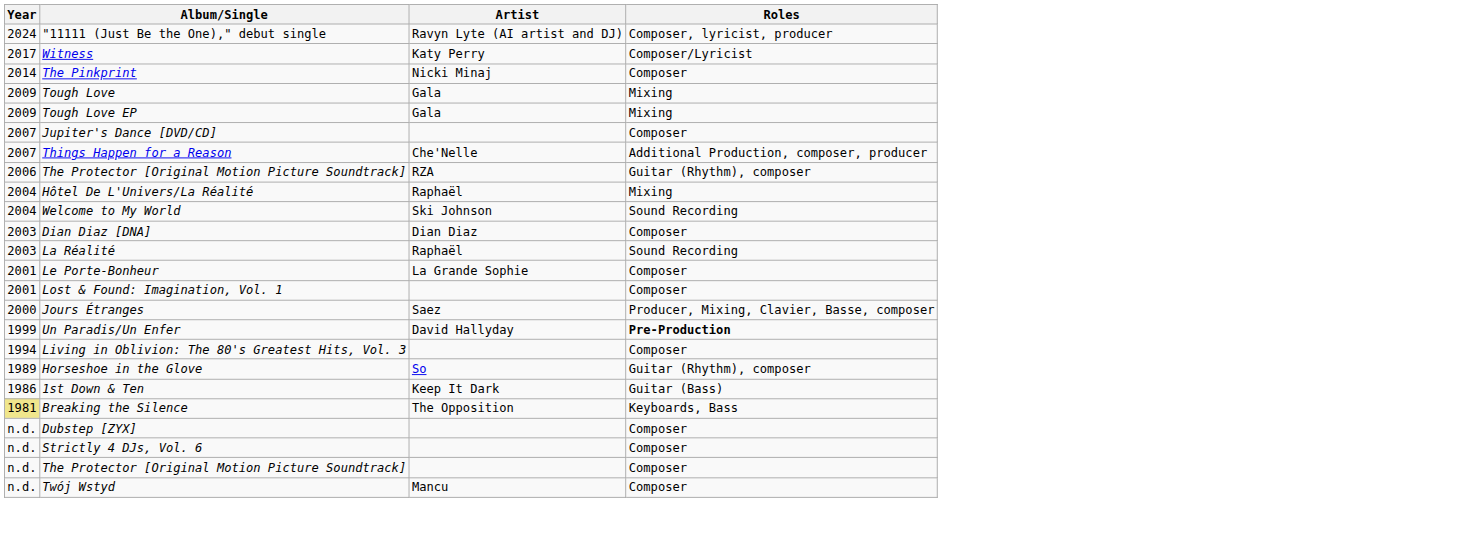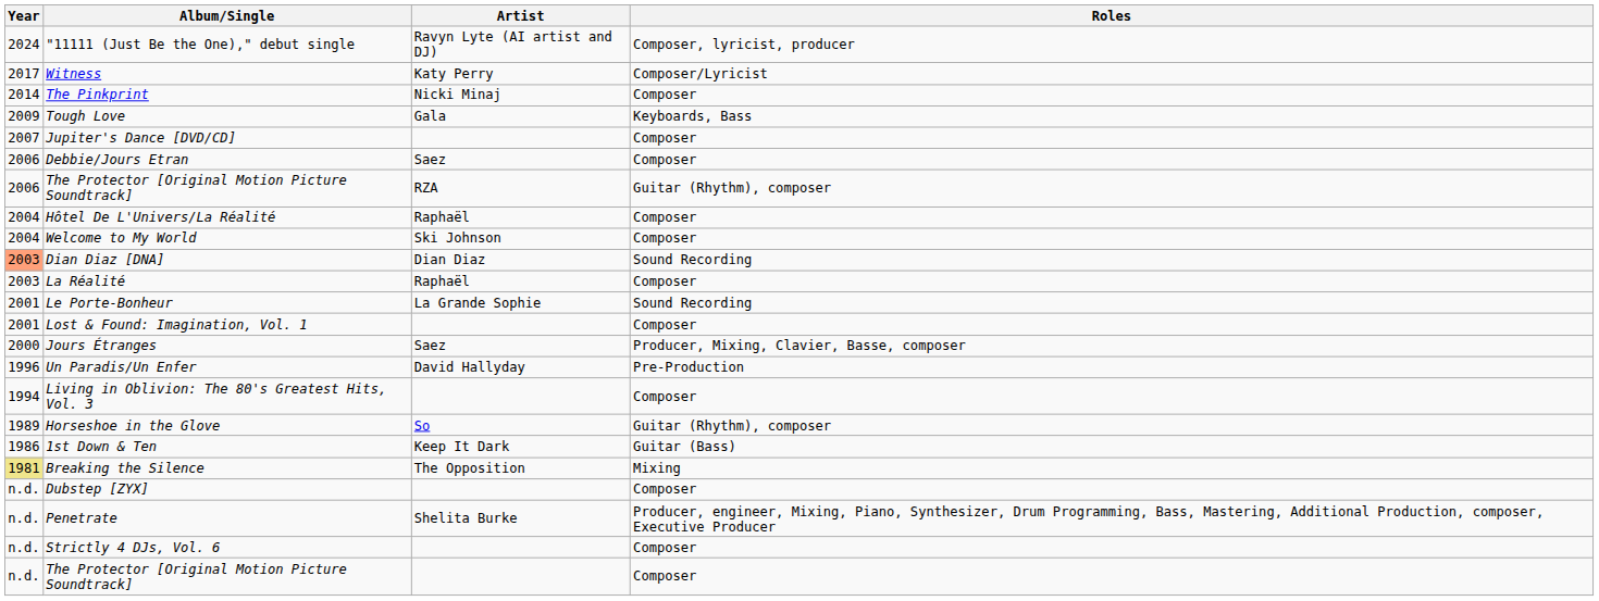 <table class="wikitable">
 <tr>
 <th>Year</th>
 <th>Album/Single</th>
 <th>Artist</th>
 <th>Roles</th>
 </tr>
 <tr>
 <td>2024</td>
 <td>"11111 (Just Be the One)," debut single</td>
 <td>Ravyn Lyte (AI artist and DJ)</td>
 <td>Composer, lyricist, producer</td>
 </tr>
 <tr>
 <td>2017</td>
 <td><em><a href='#'>Witness</a></em></td>
 <td>Katy Perry</td>
 <td>Composer/Lyricist</td>
 </tr>
 <tr>
 <td>2014</td>
 <td><em><a href='#'>The Pinkprint</a></em></td>
 <td>Nicki Minaj</td>
 <td>Composer</td>
 </tr>
 <tr>
 <td>2009</td>
 <td><em>Tough Love</em></td>
 <td>Gala</td>
-<td>Mixing</td>
-</tr>
-<tr>
-<td>2009</td>
-<td><em>Tough Love EP</em></td>
-<td>Gala</td>
-<td>Mixing</td>
+<td>Keyboards, Bass</td>
 </tr>
 <tr>
 <td>2007</td>
 <td><em>Jupiter's Dance [DVD/CD]</em></td>
 <td></td>
 <td>Composer</td>
 </tr>
 <tr>
-<td>2007</td>
-<td><em><a href='#'>Things Happen for a Reason</a></em></td>
-<td>Che'Nelle</td>
-<td>Additional Production, composer, producer</td>
+<td>2006</td>
+<td><em>Debbie/Jours Etran</em></td>
+<td>Saez</td>
+<td>Composer</td>
 </tr>
 <tr>
 <td>2006</td>
 <td><em>The Protector [Original Motion Picture Soundtrack]</em></td>
 <td>RZA</td>
 <td>Guitar (Rhythm), composer</td>
 </tr>
 <tr>
 <td>2004</td>
 <td><em>Hôtel De L'Univers/La Réalité</em></td>
 <td>Raphaël</td>
-<td>Mixing</td>
+<td>Composer</td>
 </tr>
 <tr>
 <td>2004</td>
 <td><em>Welcome to My World</em></td>
 <td>Ski Johnson</td>
-<td>Sound Recording</td>
+<td>Composer</td>
 </tr>
 <tr>
-<td>2003</td>
+<td style="background: lightsalmon;">2003</td>
 <td><em>Dian Diaz [DNA]</em></td>
 <td>Dian Diaz</td>
-<td>Composer</td>
+<td>Sound Recording</td>
 </tr>
 <tr>
 <td>2003</td>
 <td><em>La Réalité</em></td>
 <td>Raphaël</td>
-<td>Sound Recording</td>
+<td>Composer</td>
 </tr>
 <tr>
 <td>2001</td>
 <td><em>Le Porte-Bonheur</em></td>
 <td>La Grande Sophie</td>
-<td>Composer</td>
+<td>Sound Recording</td>
 </tr>
 <tr>
 <td>2001</td>
 <td><em>Lost & Found: Imagination, Vol. 1</em></td>
 <td></td>
 <td>Composer</td>
 </tr>
 <tr>
 <td>2000</td>
 <td><em>Jours Étranges</em></td>
 <td>Saez</td>
 <td>Producer, Mixing, Clavier, Basse, composer</td>
 </tr>
 <tr>
-<td>1999</td>
+<td>1996</td>
 <td><em>Un Paradis/Un Enfer</em></td>
 <td>David Hallyday</td>
-<td><strong>Pre-Production</strong></td>
+<td>Pre-Production</td>
 </tr>
 <tr>
 <td>1994</td>
 <td><em>Living in Oblivion: The 80's Greatest Hits, Vol. 3</em></td>
 <td></td>
 <td>Composer</td>
 </tr>
 <tr>
 <td>1989</td>
 <td><em>Horseshoe in the Glove</em></td>
 <td><a href='#'>So</a></td>
 <td>Guitar (Rhythm), composer</td>
 </tr>
 <tr>
 <td>1986</td>
 <td><em>1st Down & Ten</em></td>
 <td>Keep It Dark</td>
 <td>Guitar (Bass)</td>
 </tr>
 <tr>
 <td style="background: khaki;">1981</td>
 <td><em>Breaking the Silence</em></td>
 <td>The Opposition</td>
-<td>Keyboards, Bass</td>
+<td>Mixing</td>
 </tr>
 <tr>
 <td>n.d.</td>
 <td><em>Dubstep [ZYX]</em></td>
 <td></td>
 <td>Composer</td>
+</tr>
+<tr>
+<td>n.d.</td>
+<td><em>Penetrate</em></td>
+<td>Shelita Burke</td>
+<td>Producer, engineer, Mixing, Piano, Synthesizer, Drum Programming, Bass, Mastering, Additional Production, composer, Executive Producer</td>
 </tr>
 <tr>
 <td>n.d.</td>
 <td><em>Strictly 4 DJs, Vol. 6</em></td>
 <td></td>
 <td>Composer</td>
 </tr>
 <tr>
 <td>n.d.</td>
 <td><em>The Protector [Original Motion Picture Soundtrack]</em></td>
 <td></td>
 <td>Composer</td>
 </tr>
-<tr>
-<td>n.d.</td>
-<td><em>Twój Wstyd</em></td>
-<td>Mancu</td>
-<td>Composer</td>
-</tr>
 </table>
